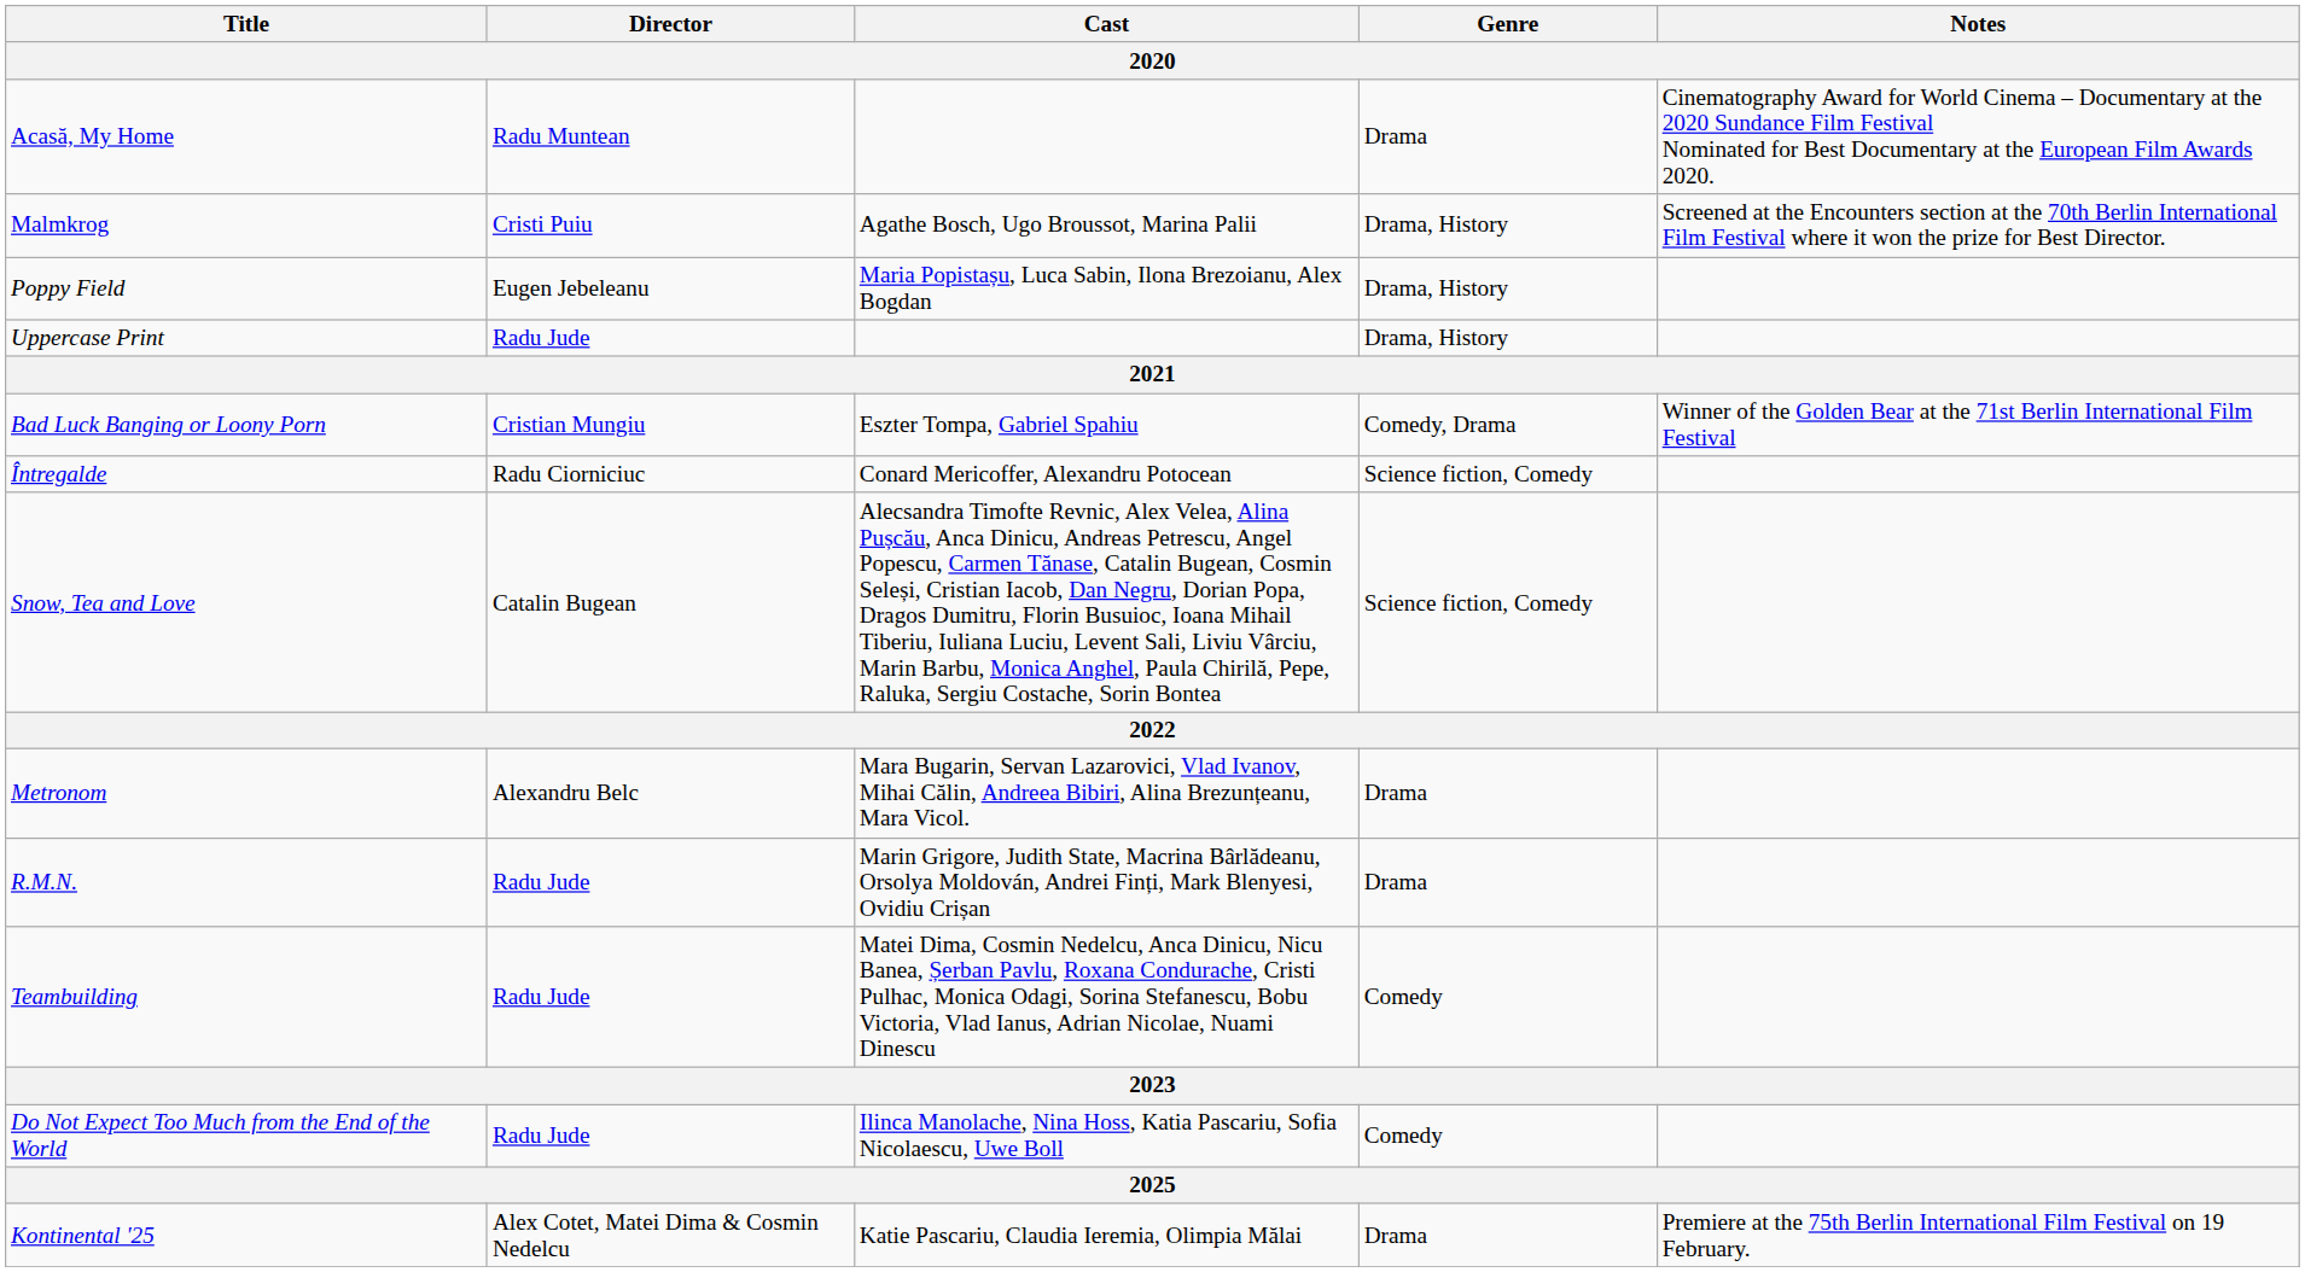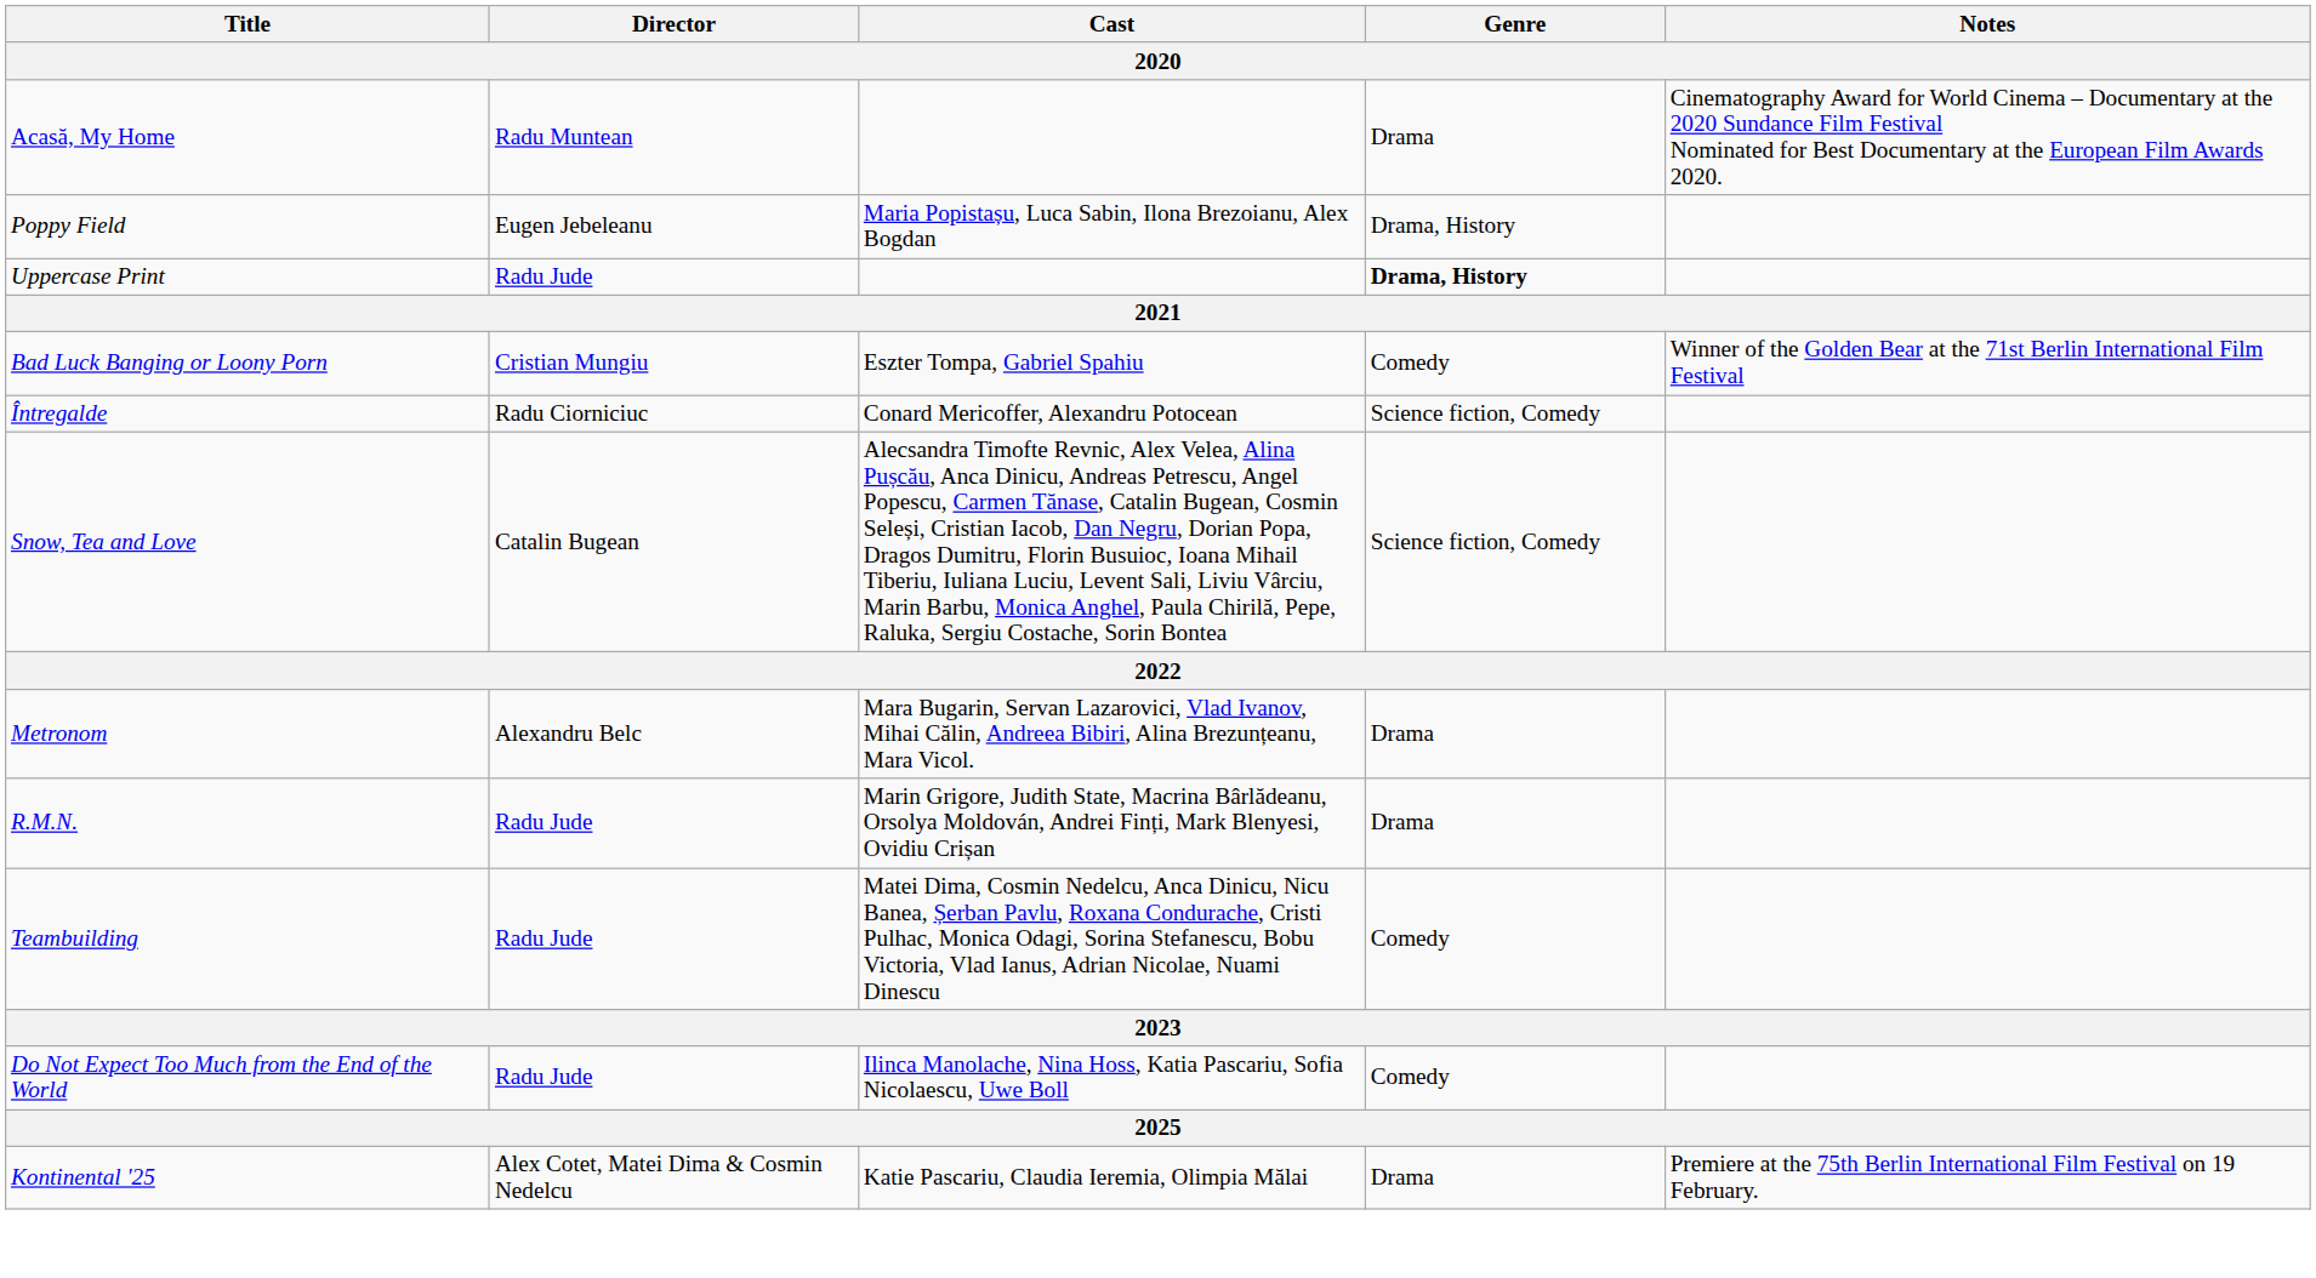 <table class="wikitable sortable" width="100%">
 <tr>
 <th width=21%>Title</th>
 <th width=16%>Director</th>
 <th width=22%>Cast</th>
 <th width=13%>Genre</th>
 <th width=28%>Notes</th>
 </tr>
 <tr>
 <th colspan="5">2020</th>
 </tr>
 <tr>
 <td><a href='#'>Acasă, My Home</a></td>
 <td><a href='#'>Radu Muntean</a></td>
 <td></td>
 <td>Drama</td>
 <td>Cinematography Award for World Cinema – Documentary at the <a href='#'>2020 Sundance Film Festival</a><br>Nominated for Best Documentary at the <a href='#'>European Film Awards</a> 2020.</td>
 </tr>
 <tr>
-<td><a href='#'>Malmkrog</a></td>
-<td><a href='#'>Cristi Puiu</a></td>
-<td>Agathe Bosch, Ugo Broussot, Marina Palii</td>
-<td>Drama, History</td>
-<td>Screened at the Encounters section at the <a href='#'>70th Berlin International Film Festival</a> where it won the prize for Best Director.</td>
-</tr>
-<tr>
 <td><em>Poppy Field</em></td>
 <td>Eugen Jebeleanu</td>
 <td><a href='#'>Maria Popistașu</a>, Luca Sabin, Ilona Brezoianu, Alex Bogdan</td>
 <td>Drama, History</td>
 <td></td>
 </tr>
 <tr>
 <td><em>Uppercase Print</em></td>
 <td><a href='#'>Radu Jude</a></td>
 <td></td>
-<td>Drama, History</td>
+<td><strong>Drama, History</strong></td>
 <td></td>
 </tr>
 <tr>
 <th colspan="5">2021</th>
 </tr>
 <tr>
 <td><em><a href='#'>Bad Luck Banging or Loony Porn</a></em></td>
 <td><a href='#'>Cristian Mungiu</a></td>
 <td>Eszter Tompa, <a href='#'>Gabriel Spahiu</a></td>
-<td>Comedy, Drama</td>
+<td>Comedy</td>
 <td>Winner of the <a href='#'>Golden Bear</a> at the <a href='#'>71st Berlin International Film Festival</a></td>
 </tr>
 <tr>
 <td><em><a href='#'>Întregalde</a></em></td>
 <td>Radu Ciorniciuc</td>
 <td>Conard Mericoffer, Alexandru Potocean</td>
 <td>Science fiction, Comedy</td>
 <td></td>
 </tr>
 <tr>
 <td><em><a href='#'>Snow, Tea and Love</a></em></td>
 <td>Catalin Bugean</td>
 <td>Alecsandra Timofte Revnic, Alex Velea, <a href='#'>Alina Pușcău</a>, Anca Dinicu, Andreas Petrescu, Angel Popescu, <a href='#'>Carmen Tănase</a>, Catalin Bugean, Cosmin Seleși, Cristian Iacob, <a href='#'>Dan Negru</a>, Dorian Popa, Dragos Dumitru, Florin Busuioc, Ioana Mihail Tiberiu, Iuliana Luciu, Levent Sali, Liviu Vârciu, Marin Barbu, <a href='#'>Monica Anghel</a>, Paula Chirilă, Pepe, Raluka, Sergiu Costache, Sorin Bontea</td>
 <td>Science fiction, Comedy</td>
 <td></td>
 </tr>
 <tr>
 <th colspan="5">2022</th>
 </tr>
 <tr>
 <td><em><a href='#'>Metronom</a></em></td>
 <td>Alexandru Belc</td>
 <td>Mara Bugarin, Servan Lazarovici, <a href='#'>Vlad Ivanov</a>, Mihai Călin, <a href='#'>Andreea Bibiri</a>, Alina Brezunțeanu, Mara Vicol.</td>
 <td>Drama</td>
 <td></td>
 </tr>
 <tr>
 <td><em><a href='#'>R.M.N.</a></em></td>
 <td><a href='#'>Radu Jude</a></td>
 <td>Marin Grigore, Judith State, Macrina Bârlădeanu, Orsolya Moldován, Andrei Finți, Mark Blenyesi, Ovidiu Crișan</td>
 <td>Drama</td>
 <td></td>
 </tr>
 <tr>
 <td><em><a href='#'>Teambuilding</a></em></td>
 <td><a href='#'>Radu Jude</a></td>
 <td>Matei Dima, Cosmin Nedelcu, Anca Dinicu, Nicu Banea, <a href='#'>Șerban Pavlu</a>, <a href='#'>Roxana Condurache</a>, Cristi Pulhac, Monica Odagi, Sorina Stefanescu, Bobu Victoria, Vlad Ianus, Adrian Nicolae, Nuami Dinescu</td>
 <td>Comedy</td>
 <td></td>
 </tr>
 <tr>
 <th colspan="5">2023</th>
 </tr>
 <tr>
 <td><em><a href='#'>Do Not Expect Too Much from the End of the World</a></em></td>
 <td><a href='#'>Radu Jude</a></td>
 <td><a href='#'>Ilinca Manolache</a>, <a href='#'>Nina Hoss</a>, Katia Pascariu, Sofia Nicolaescu, <a href='#'>Uwe Boll</a></td>
 <td>Comedy</td>
 <td></td>
 </tr>
 <tr>
 <th colspan="5">2025</th>
 </tr>
 <tr>
 <td><em><a href='#'>Kontinental '25</a></em></td>
 <td>Alex Cotet, Matei Dima & Cosmin Nedelcu</td>
 <td>Katie Pascariu, Claudia Ieremia, Olimpia Mălai</td>
 <td>Drama</td>
 <td>Premiere at the <a href='#'>75th Berlin International Film Festival</a> on 19 February.</td>
 </tr>
 </table>
